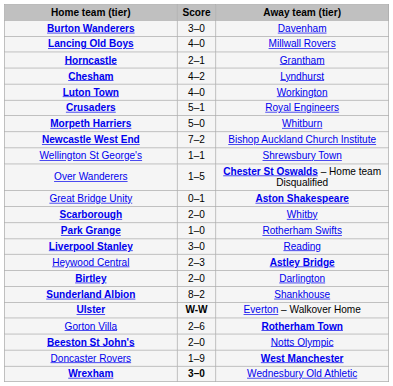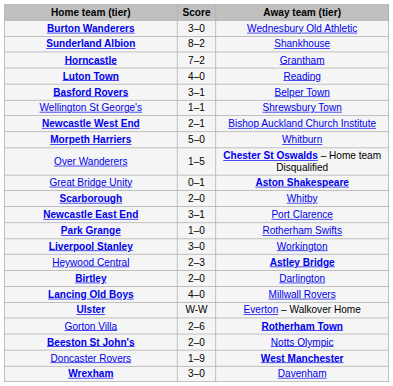 <table class="wikitable" style="width: 550px; background:WhiteSmoke; text-align:center; font-size:90%">
 <tr>
 <td scope="col" style="width: 45.00%; background:silver;"><strong>Home team (tier)</strong></td>
 <td scope="col" style="width: 10.00%; background:silver;"><strong>Score</strong></td>
 <td scope="col" style="width: 45.00%; background:silver;"><strong>Away team (tier)</strong></td>
 </tr>
 <tr>
 <td><strong><a href='#'>Burton Wanderers</a></strong></td>
 <td>3–0</td>
-<td><a href='#'>Davenham</a></td>
+<td><a href='#'>Wednesbury Old Athletic</a></td>
 </tr>
 <tr>
-<td><strong><a href='#'>Lancing Old Boys</a></strong></td>
-<td>4–0</td>
-<td><a href='#'>Millwall Rovers</a></td>
+<td><strong><a href='#'>Sunderland Albion</a></strong></td>
+<td>8–2</td>
+<td><a href='#'>Shankhouse</a></td>
 </tr>
 <tr>
 <td><strong><a href='#'>Horncastle</a></strong></td>
-<td>2–1</td>
+<td>7–2</td>
 <td><a href='#'>Grantham</a></td>
-</tr>
-<tr>
-<td><strong><a href='#'>Chesham</a></strong></td>
-<td>4–2</td>
-<td><a href='#'>Lyndhurst</a></td>
 </tr>
 <tr>
 <td><strong><a href='#'>Luton Town</a></strong></td>
 <td>4–0</td>
-<td><a href='#'>Workington</a></td>
+<td><a href='#'>Reading</a></td>
 </tr>
 <tr>
-<td><strong><a href='#'>Crusaders</a></strong></td>
-<td>5–1</td>
-<td><a href='#'>Royal Engineers</a></td>
+<td><strong><a href='#'>Basford Rovers</a></strong></td>
+<td>3–1</td>
+<td><a href='#'>Belper Town</a></td>
+</tr>
+<tr>
+<td><a href='#'>Wellington St George's</a></td>
+<td>1–1</td>
+<td><a href='#'>Shrewsbury Town</a></td>
+</tr>
+<tr>
+<td><strong><a href='#'>Newcastle West End</a></strong></td>
+<td>2–1</td>
+<td><a href='#'>Bishop Auckland Church Institute</a></td>
 </tr>
 <tr>
 <td><strong><a href='#'>Morpeth Harriers</a></strong></td>
 <td>5–0</td>
 <td><a href='#'>Whitburn</a></td>
-</tr>
-<tr>
-<td><strong><a href='#'>Newcastle West End</a></strong></td>
-<td>7–2</td>
-<td><a href='#'>Bishop Auckland Church Institute</a></td>
-</tr>
-<tr>
-<td><a href='#'>Wellington St George's</a></td>
-<td>1–1</td>
-<td><a href='#'>Shrewsbury Town</a></td>
 </tr>
 <tr>
 <td><a href='#'>Over Wanderers</a></td>
 <td>1–5</td>
 <td><strong><a href='#'>Chester St Oswalds</a></strong> – Home team Disqualified</td>
 </tr>
 <tr>
 <td><a href='#'>Great Bridge Unity</a></td>
 <td>0–1</td>
 <td><strong><a href='#'>Aston Shakespeare</a></strong></td>
 </tr>
 <tr>
 <td><strong><a href='#'>Scarborough</a></strong></td>
 <td>2–0</td>
 <td><a href='#'>Whitby</a></td>
 </tr>
 <tr>
+<td><strong><a href='#'>Newcastle East End</a></strong></td>
+<td>3–1</td>
+<td><a href='#'>Port Clarence</a></td>
+</tr>
+<tr>
 <td><strong><a href='#'>Park Grange</a></strong></td>
 <td>1–0</td>
 <td><a href='#'>Rotherham Swifts</a></td>
 </tr>
 <tr>
 <td><strong><a href='#'>Liverpool Stanley</a></strong></td>
 <td>3–0</td>
-<td><a href='#'>Reading</a></td>
+<td><a href='#'>Workington</a></td>
 </tr>
 <tr>
 <td><a href='#'>Heywood Central</a></td>
 <td>2–3</td>
 <td><strong><a href='#'>Astley Bridge</a></strong></td>
 </tr>
 <tr>
 <td><strong><a href='#'>Birtley</a></strong></td>
 <td>2–0</td>
 <td><a href='#'>Darlington</a></td>
 </tr>
 <tr>
-<td><strong><a href='#'>Sunderland Albion</a></strong></td>
-<td>8–2</td>
-<td><a href='#'>Shankhouse</a></td>
+<td><strong><a href='#'>Lancing Old Boys</a></strong></td>
+<td>4–0</td>
+<td><a href='#'>Millwall Rovers</a></td>
 </tr>
 <tr>
 <td><strong><a href='#'>Ulster</a></strong></td>
-<td><strong>W-W</strong></td>
+<td>W-W</td>
 <td><a href='#'>Everton</a> – Walkover Home</td>
 </tr>
 <tr>
 <td><a href='#'>Gorton Villa</a></td>
 <td>2–6</td>
 <td><strong><a href='#'>Rotherham Town</a></strong></td>
 </tr>
 <tr>
 <td><strong><a href='#'>Beeston St John's</a></strong></td>
 <td>2–0</td>
 <td><a href='#'>Notts Olympic</a></td>
 </tr>
 <tr>
 <td><a href='#'>Doncaster Rovers</a></td>
 <td>1–9</td>
 <td><strong><a href='#'>West Manchester</a></strong></td>
 </tr>
 <tr>
 <td><strong><a href='#'>Wrexham</a></strong></td>
-<td><strong>3–0</strong></td>
-<td><a href='#'>Wednesbury Old Athletic</a></td>
+<td>3–0</td>
+<td><a href='#'>Davenham</a></td>
 </tr>
 </table>
